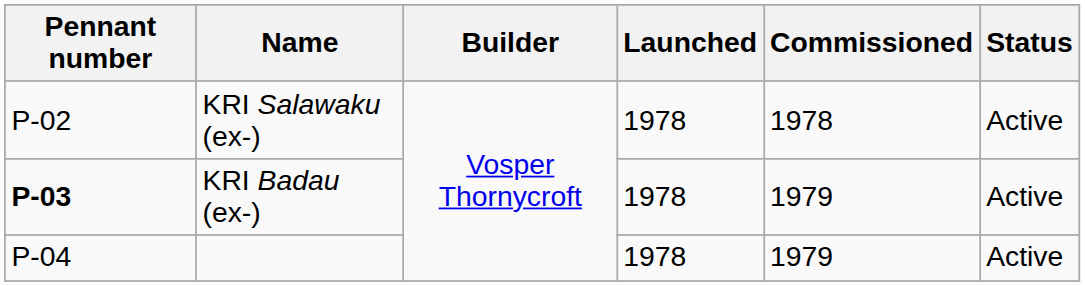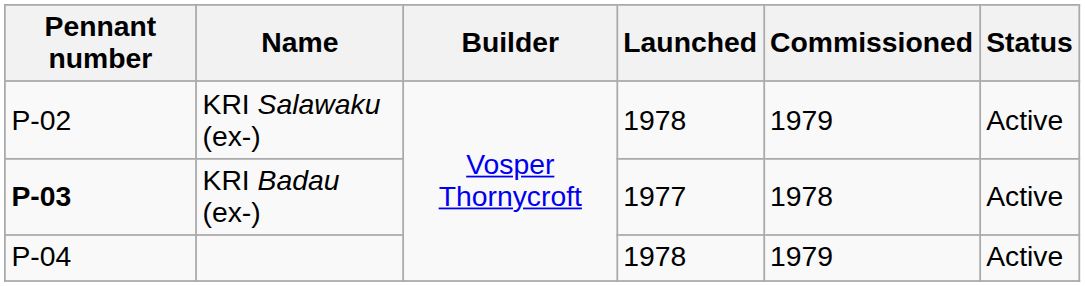 <table class="wikitable">
 <tr>
 <th>Pennant number</th>
 <th>Name</th>
 <th>Builder</th>
 <th>Launched</th>
 <th>Commissioned</th>
 <th>Status</th>
 </tr>
 <tr>
 <td>P-02</td>
 <td>KRI <em>Salawaku</em> (ex-)</td>
 <td rowspan="3" align="center"><a href='#'>Vosper Thornycroft</a></td>
 <td>1978</td>
-<td>1978</td>
+<td>1979</td>
 <td>Active</td>
 </tr>
 <tr>
 <td><strong>P-03</strong></td>
 <td>KRI <em>Badau</em> (ex-)</td>
+<td>1977</td>
 <td>1978</td>
-<td>1979</td>
 <td>Active</td>
 </tr>
 <tr>
 <td>P-04</td>
 <td></td>
 <td>1978</td>
 <td>1979</td>
 <td>Active</td>
 </tr>
 </table>
